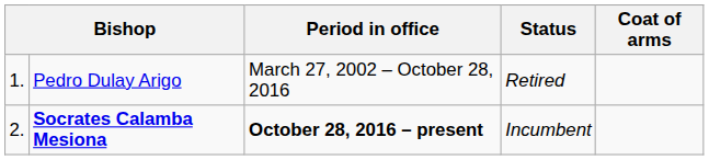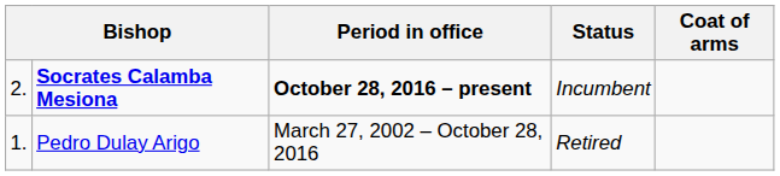 <table class="wikitable">
 <tr>
 <th colspan="2">Bishop</th>
 <th>Period in office</th>
 <th>Status</th>
 <th>Coat of arms</th>
 </tr>
 <tr>
+<td>2.</td>
+<td><strong><a href='#'>Socrates Calamba Mesiona</a></strong></td>
+<td><strong>October 28, 2016 – present</strong></td>
+<td><em>Incumbent</em></td>
+<td></td>
+</tr>
+<tr>
 <td>1.</td>
 <td><a href='#'>Pedro Dulay Arigo</a></td>
 <td>March 27, 2002 – October 28, 2016</td>
 <td><em>Retired</em></td>
 <td></td>
 </tr>
-<tr>
-<td>2.</td>
-<td><strong><a href='#'>Socrates Calamba Mesiona</a></strong></td>
-<td><strong>October 28, 2016 – present</strong></td>
-<td><em>Incumbent</em></td>
-<td></td>
-</tr>
 </table>
